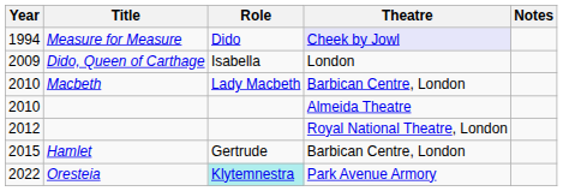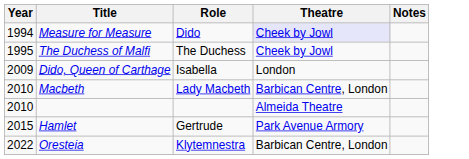 <table class="wikitable sortable">
 <tr>
 <th>Year</th>
 <th>Title</th>
 <th>Role</th>
 <th>Theatre</th>
 <th class="unsortable">Notes</th>
 </tr>
 <tr>
 <td>1994</td>
 <td><em><a href='#'>Measure for Measure</a></em></td>
 <td><a href='#'>Dido</a></td>
 <td style="background: lavender;"><a href='#'>Cheek by Jowl</a></td>
+<td></td>
+</tr>
+<tr>
+<td>1995</td>
+<td><em><a href='#'>The Duchess of Malfi</a></em></td>
+<td>The Duchess</td>
+<td><a href='#'>Cheek by Jowl</a></td>
 <td></td>
 </tr>
 <tr>
 <td>2009</td>
 <td><em><a href='#'>Dido, Queen of Carthage</a></em></td>
 <td>Isabella</td>
 <td>London</td>
 <td></td>
 </tr>
 <tr>
 <td>2010</td>
 <td><em><a href='#'>Macbeth</a></em></td>
 <td><a href='#'>Lady Macbeth</a></td>
 <td><a href='#'>Barbican Centre</a>, London</td>
 <td></td>
 </tr>
 <tr>
 <td>2010</td>
 <td><em></em></td>
 <td></td>
 <td><a href='#'>Almeida Theatre</a></td>
 <td></td>
 </tr>
 <tr>
-<td>2012</td>
-<td><em></em></td>
-<td></td>
-<td><a href='#'>Royal National Theatre</a>, London</td>
-<td></td>
-</tr>
-<tr>
 <td>2015</td>
 <td><em><a href='#'>Hamlet</a></em></td>
 <td>Gertrude</td>
-<td>Barbican Centre, London</td>
+<td><a href='#'>Park Avenue Armory</a></td>
 <td></td>
 </tr>
 <tr>
 <td>2022</td>
 <td><em><a href='#'>Oresteia</a></em></td>
-<td style="background: paleturquoise;"><a href='#'>Klytemnestra</a></td>
-<td><a href='#'>Park Avenue Armory</a></td>
+<td><a href='#'>Klytemnestra</a></td>
+<td>Barbican Centre, London</td>
 </tr>
 </table>
